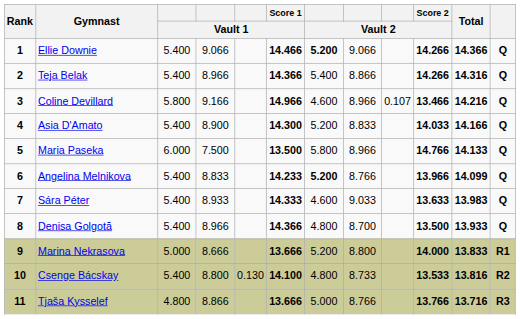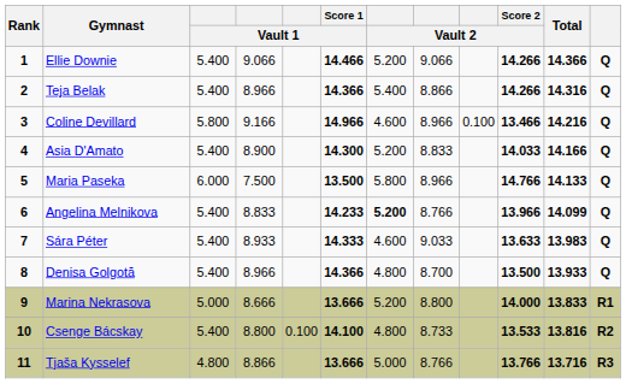 <table style="text-align:center;" class="wikitable sortable">
 <tr>
 <th style="width:15px;" rowspan="2">Rank</th>
 <th style="width:175px;" rowspan="2">Gymnast</th>
 <th style="width:50px;"><small></small></th>
 <th style="width:50px;"><small></small></th>
 <th style="width:20px;"><small></small></th>
 <th style="width:50px;"><small>Score 1</small></th>
 <th style="width:50px;"><small></small></th>
 <th style="width:50px;"><small></small></th>
 <th style="width:20px;"><small></small></th>
 <th style="width:50px;"><small>Score 2</small></th>
 <th style="width:50px;" rowspan="2">Total</th>
 <th style="width:30px;" rowspan="2"><small></small></th>
 </tr>
 <tr>
 <th colspan="4">Vault 1</th>
 <th colspan="4">Vault 2</th>
 </tr>
 <tr>
 <td scope="row" style="text-align:center"><strong>1</strong></td>
 <td style="height:30px; text-align:left;"> <a href='#'>Ellie Downie</a></td>
 <td>5.400</td>
 <td>9.066</td>
 <td></td>
 <td><strong>14.466</strong></td>
-<td><strong>5.200</strong></td>
+<td>5.200</td>
 <td>9.066</td>
 <td></td>
 <td><strong>14.266</strong></td>
 <td><strong>14.366</strong></td>
 <td><strong>Q</strong></td>
 </tr>
 <tr>
 <td scope="row" style="text-align:center"><strong>2</strong></td>
 <td style="height:30px; text-align:left;"> <a href='#'>Teja Belak</a></td>
 <td>5.400</td>
 <td>8.966</td>
 <td></td>
 <td><strong>14.366</strong></td>
 <td>5.400</td>
 <td>8.866</td>
 <td></td>
 <td><strong>14.266</strong></td>
 <td><strong>14.316</strong></td>
 <td><strong>Q</strong></td>
 </tr>
 <tr>
 <td scope="row" style="text-align:center"><strong>3</strong></td>
 <td style="height:30px; text-align:left;"> <a href='#'>Coline Devillard</a></td>
 <td>5.800</td>
 <td>9.166</td>
 <td></td>
 <td><strong>14.966</strong></td>
 <td>4.600</td>
 <td>8.966</td>
-<td>0.107</td>
+<td>0.100</td>
 <td><strong>13.466</strong></td>
 <td><strong>14.216</strong></td>
 <td><strong>Q</strong></td>
 </tr>
 <tr>
 <td scope="row" style="text-align:center"><strong>4</strong></td>
 <td style="height:30px; text-align:left;"> <a href='#'>Asia D'Amato</a></td>
 <td>5.400</td>
 <td>8.900</td>
 <td></td>
 <td><strong>14.300</strong></td>
 <td>5.200</td>
 <td>8.833</td>
 <td></td>
 <td><strong>14.033</strong></td>
 <td><strong>14.166</strong></td>
 <td><strong>Q</strong></td>
 </tr>
 <tr>
 <td scope="row" style="text-align:center"><strong>5</strong></td>
 <td style="height:30px; text-align:left;"> <a href='#'>Maria Paseka</a></td>
 <td>6.000</td>
 <td>7.500</td>
 <td></td>
 <td><strong>13.500</strong></td>
 <td>5.800</td>
 <td>8.966</td>
 <td></td>
 <td><strong>14.766</strong></td>
 <td><strong>14.133</strong></td>
 <td><strong>Q</strong></td>
 </tr>
 <tr>
 <td scope="row" style="text-align:center"><strong>6</strong></td>
 <td style="height:30px; text-align:left;"> <a href='#'>Angelina Melnikova</a></td>
 <td>5.400</td>
 <td>8.833</td>
 <td></td>
 <td><strong>14.233</strong></td>
 <td><strong>5.200</strong></td>
 <td>8.766</td>
 <td></td>
 <td><strong>13.966</strong></td>
 <td><strong>14.099</strong></td>
 <td><strong>Q</strong></td>
 </tr>
 <tr>
 <td scope="row" style="text-align:center"><strong>7</strong></td>
 <td style="height:30px; text-align:left;"> <a href='#'>Sára Péter</a></td>
 <td>5.400</td>
 <td>8.933</td>
 <td></td>
 <td><strong>14.333</strong></td>
 <td>4.600</td>
 <td>9.033</td>
 <td></td>
 <td><strong>13.633</strong></td>
 <td><strong>13.983</strong></td>
 <td><strong>Q</strong></td>
 </tr>
 <tr>
 <td scope="row" style="text-align:center"><strong>8</strong></td>
 <td style="height:30px; text-align:left;"> <a href='#'>Denisa Golgotă</a></td>
 <td>5.400</td>
 <td>8.966</td>
 <td></td>
 <td><strong>14.366</strong></td>
 <td>4.800</td>
 <td>8.700</td>
 <td></td>
 <td><strong>13.500</strong></td>
 <td><strong>13.933</strong></td>
 <td><strong>Q</strong></td>
 </tr>
 <tr style="background:#cccc99;">
 <td scope="row" style="text-align:center"><strong>9</strong></td>
 <td style="height:30px; text-align:left;"> <a href='#'>Marina Nekrasova</a></td>
 <td>5.000</td>
 <td>8.666</td>
 <td></td>
 <td><strong>13.666</strong></td>
 <td>5.200</td>
 <td>8.800</td>
 <td></td>
 <td><strong>14.000</strong></td>
 <td><strong>13.833</strong></td>
 <td><strong>R1</strong></td>
 </tr>
 <tr style="background:#cccc99;">
 <td scope="row" style="text-align:center"><strong>10</strong></td>
 <td style="height:30px; text-align:left;"> <a href='#'>Csenge Bácskay</a></td>
 <td>5.400</td>
 <td>8.800</td>
-<td>0.130</td>
+<td>0.100</td>
 <td><strong>14.100</strong></td>
 <td>4.800</td>
 <td>8.733</td>
 <td></td>
 <td><strong>13.533</strong></td>
 <td><strong>13.816</strong></td>
 <td><strong>R2</strong></td>
 </tr>
 <tr style="background:#cccc99;">
 <td scope="row" style="text-align:center"><strong>11</strong></td>
 <td style="height:30px; text-align:left;"> <a href='#'>Tjaša Kysselef</a></td>
 <td>4.800</td>
 <td>8.866</td>
 <td></td>
 <td><strong>13.666</strong></td>
 <td>5.000</td>
 <td>8.766</td>
 <td></td>
 <td><strong>13.766</strong></td>
 <td><strong>13.716</strong></td>
 <td><strong>R3</strong></td>
 </tr>
 </table>
